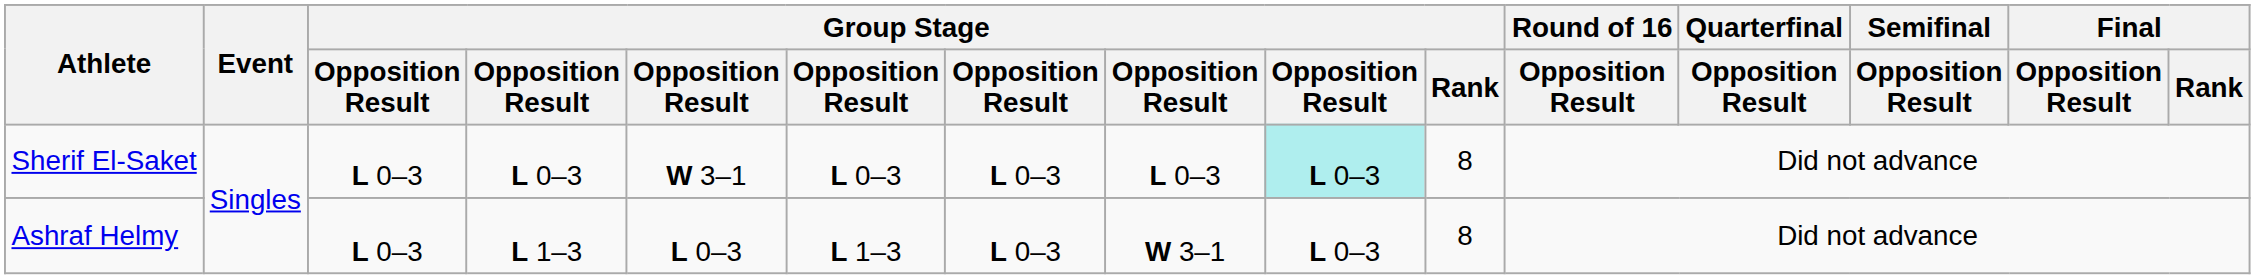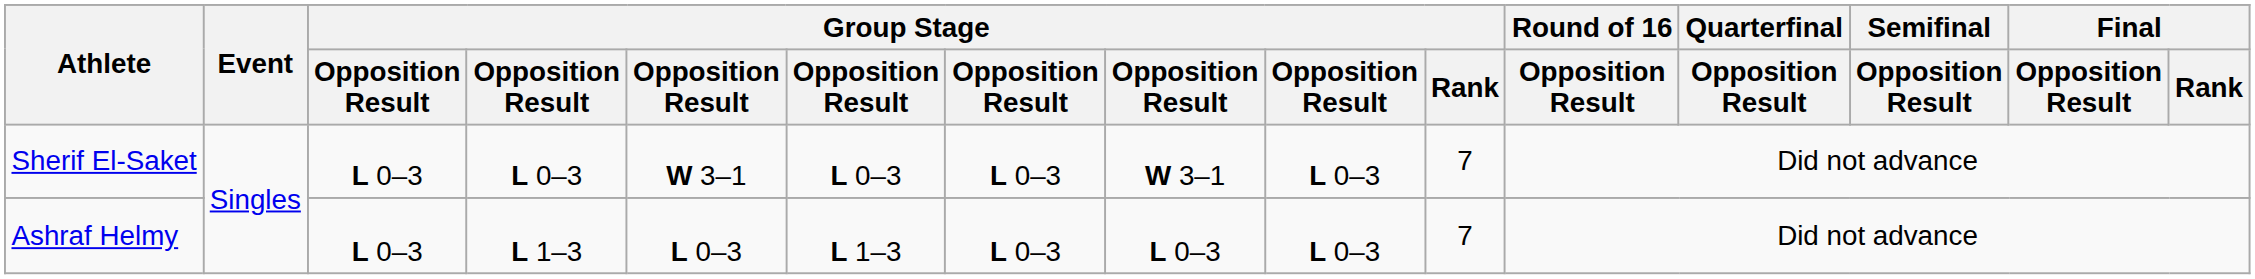 <table class=wikitable style="font-size:90%">
 <tr>
 <th rowspan="2">Athlete</th>
 <th rowspan="2">Event</th>
 <th colspan="8">Group Stage</th>
 <th>Round of 16</th>
 <th>Quarterfinal</th>
 <th>Semifinal</th>
 <th colspan=2>Final</th>
 </tr>
 <tr>
 <th>Opposition<br>Result</th>
 <th>Opposition<br>Result</th>
 <th>Opposition<br>Result</th>
 <th>Opposition<br>Result</th>
 <th>Opposition<br>Result</th>
 <th>Opposition<br>Result</th>
 <th>Opposition<br>Result</th>
 <th>Rank</th>
 <th>Opposition<br>Result</th>
 <th>Opposition<br>Result</th>
 <th>Opposition<br>Result</th>
 <th>Opposition<br>Result</th>
 <th>Rank</th>
 </tr>
 <tr align=center>
 <td align=left><a href='#'>Sherif El-Saket</a></td>
 <td align=left rowspan=2><a href='#'>Singles</a></td>
 <td><br><strong>L</strong> 0–3</td>
 <td><br><strong>L</strong> 0–3</td>
 <td><br><strong>W</strong> 3–1</td>
 <td><br><strong>L</strong> 0–3</td>
 <td><br><strong>L</strong> 0–3</td>
+<td><br><strong>W</strong> 3–1</td>
 <td><br><strong>L</strong> 0–3</td>
-<td style="background: paleturquoise;"><br><strong>L</strong> 0–3</td>
-<td>8</td>
+<td>7</td>
 <td colspan=5>Did not advance</td>
 </tr>
 <tr align=center>
 <td align=left><a href='#'>Ashraf Helmy</a></td>
 <td><br><strong>L</strong> 0–3</td>
 <td><br><strong>L</strong> 1–3</td>
 <td><br><strong>L</strong> 0–3</td>
 <td><br><strong>L</strong> 1–3</td>
 <td><br><strong>L</strong> 0–3</td>
-<td><br><strong>W</strong> 3–1</td>
 <td><br><strong>L</strong> 0–3</td>
-<td>8</td>
+<td><br><strong>L</strong> 0–3</td>
+<td>7</td>
 <td colspan=5>Did not advance</td>
 </tr>
 </table>
